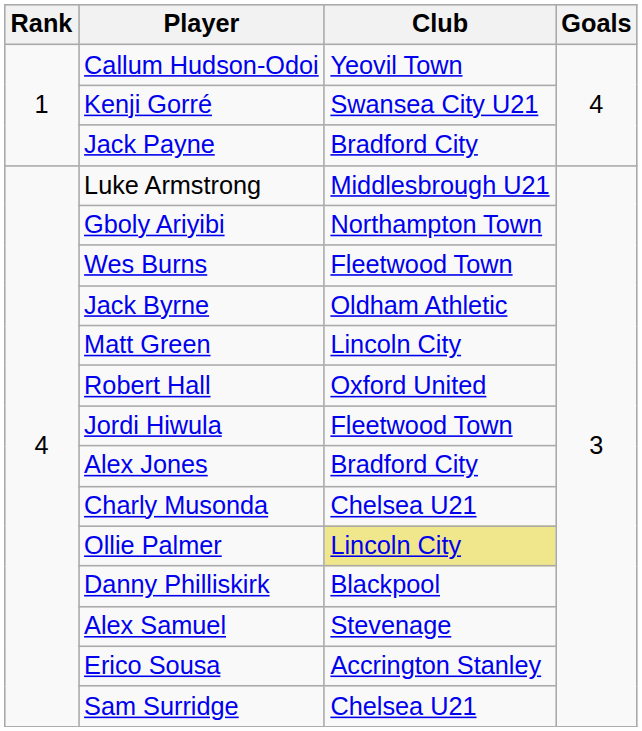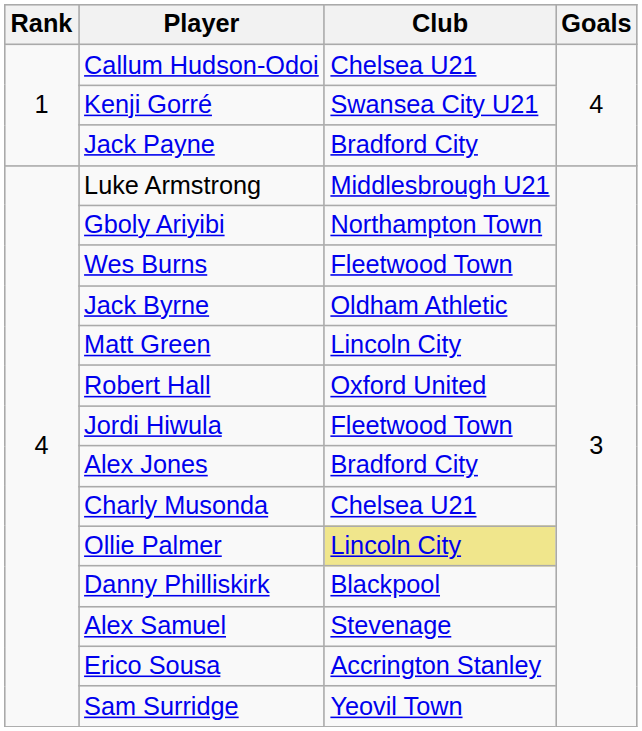 <table class="wikitable sortable" style="text-align:center">
 <tr>
 <th>Rank</th>
 <th>Player</th>
 <th>Club</th>
 <th>Goals</th>
 </tr>
 <tr>
 <td rowspan="3">1</td>
 <td align="left"> <a href='#'>Callum Hudson-Odoi</a></td>
-<td align="left"><a href='#'>Yeovil Town</a></td>
+<td align="left"><a href='#'>Chelsea U21</a></td>
 <td rowspan="3">4</td>
 </tr>
 <tr>
 <td align="left"> <a href='#'>Kenji Gorré</a></td>
 <td align="left"><a href='#'>Swansea City U21</a></td>
 </tr>
 <tr>
 <td align="left"> <a href='#'>Jack Payne</a></td>
 <td align="left"><a href='#'>Bradford City</a></td>
 </tr>
 <tr>
 <td rowspan="14">4</td>
 <td align="left"> Luke Armstrong</td>
 <td align="left"><a href='#'>Middlesbrough U21</a></td>
 <td rowspan="14">3</td>
 </tr>
 <tr>
 <td align="left"> <a href='#'>Gboly Ariyibi</a></td>
 <td align="left"><a href='#'>Northampton Town</a></td>
 </tr>
 <tr>
 <td align="left"> <a href='#'>Wes Burns</a></td>
 <td align="left"><a href='#'>Fleetwood Town</a></td>
 </tr>
 <tr>
 <td align="left"> <a href='#'>Jack Byrne</a></td>
 <td align="left"><a href='#'>Oldham Athletic</a></td>
 </tr>
 <tr>
 <td align="left"> <a href='#'>Matt Green</a></td>
 <td align="left"><a href='#'>Lincoln City</a></td>
 </tr>
 <tr>
 <td align="left"> <a href='#'>Robert Hall</a></td>
 <td align="left"><a href='#'>Oxford United</a></td>
 </tr>
 <tr>
 <td align="left"> <a href='#'>Jordi Hiwula</a></td>
 <td align="left"><a href='#'>Fleetwood Town</a></td>
 </tr>
 <tr>
 <td align="left"> <a href='#'>Alex Jones</a></td>
 <td align="left"><a href='#'>Bradford City</a></td>
 </tr>
 <tr>
 <td align="left"> <a href='#'>Charly Musonda</a></td>
 <td align="left"><a href='#'>Chelsea U21</a></td>
 </tr>
 <tr>
 <td align="left"> <a href='#'>Ollie Palmer</a></td>
 <td align="left" style="background: khaki;"><a href='#'>Lincoln City</a></td>
 </tr>
 <tr>
 <td align="left"> <a href='#'>Danny Philliskirk</a></td>
 <td align="left"><a href='#'>Blackpool</a></td>
 </tr>
 <tr>
 <td align="left"> <a href='#'>Alex Samuel</a></td>
 <td align="left"><a href='#'>Stevenage</a></td>
 </tr>
 <tr>
 <td align="left"> <a href='#'>Erico Sousa</a></td>
 <td align="left"><a href='#'>Accrington Stanley</a></td>
 </tr>
 <tr>
 <td align="left"> <a href='#'>Sam Surridge</a></td>
-<td align="left"><a href='#'>Chelsea U21</a></td>
+<td align="left"><a href='#'>Yeovil Town</a></td>
 </tr>
 </table>
